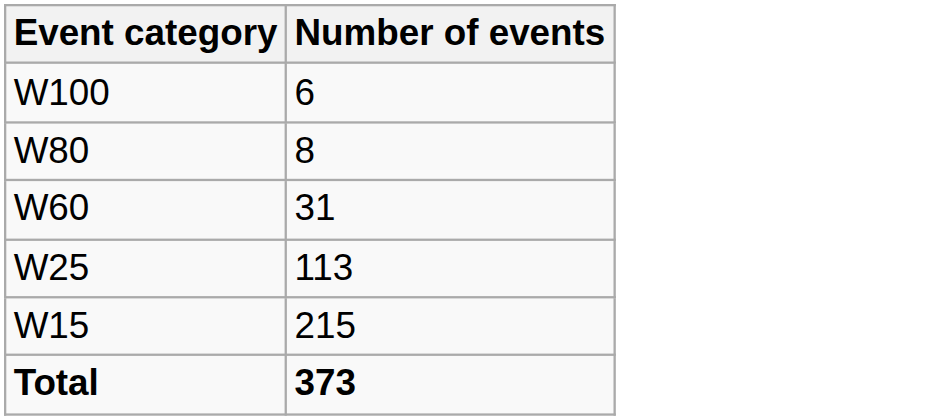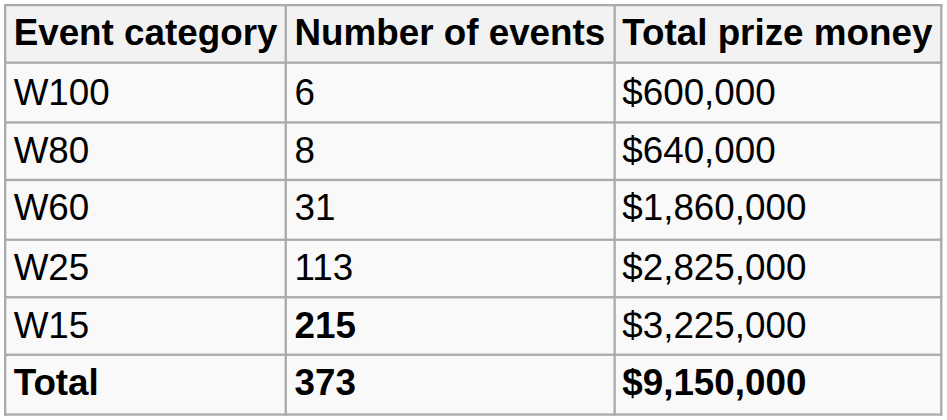 <table class="wikitable">
 <tr>
 <th>Event category</th>
 <th>Number of events</th>
+<th>Total prize money</th>
 </tr>
 <tr>
 <td>W100</td>
 <td>6</td>
+<td>$600,000</td>
 </tr>
 <tr>
 <td>W80</td>
 <td>8</td>
+<td>$640,000</td>
 </tr>
 <tr>
 <td>W60</td>
 <td>31</td>
+<td>$1,860,000</td>
 </tr>
 <tr>
 <td>W25</td>
 <td>113</td>
+<td>$2,825,000</td>
 </tr>
 <tr>
 <td>W15</td>
-<td>215</td>
+<td><strong>215</strong></td>
+<td>$3,225,000</td>
 </tr>
 <tr>
 <td><strong>Total</strong></td>
 <td><strong>373</strong></td>
+<td><strong>$9,150,000</strong></td>
 </tr>
 </table>
